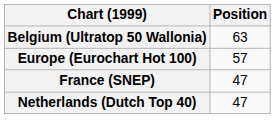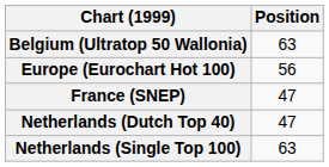 <table class="wikitable sortable plainrowheaders" style="text-align:center">
 <tr>
 <th>Chart (1999)</th>
 <th>Position</th>
 </tr>
 <tr>
 <th scope="row">Belgium (Ultratop 50 Wallonia)</th>
 <td>63</td>
 </tr>
 <tr>
 <th scope="row">Europe (Eurochart Hot 100)</th>
-<td>57</td>
+<td>56</td>
 </tr>
 <tr>
 <th scope="row">France (SNEP)</th>
 <td>47</td>
 </tr>
 <tr>
 <th scope="row">Netherlands (Dutch Top 40)</th>
 <td>47</td>
 </tr>
+<tr>
+<th scope="row">Netherlands (Single Top 100)</th>
+<td>63</td>
+</tr>
 </table>
